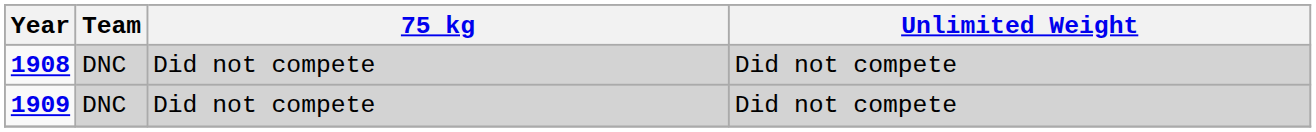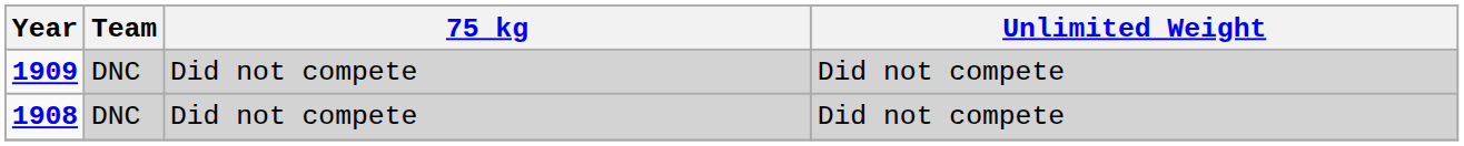 <table class="wikitable sortable" style="font-size: 100%">
 <tr>
 <th>Year</th>
 <th>Team</th>
 <th width=300><a href='#'>75 kg</a></th>
 <th width=300><a href='#'>Unlimited Weight</a></th>
 </tr>
 <tr>
-<td><strong><a href='#'>1908</a></strong></td>
+<td><strong><a href='#'>1909</a></strong></td>
 <td bgcolor="lightgray">DNC</td>
 <td bgcolor="lightgray">Did not compete</td>
 <td bgcolor="lightgray">Did not compete</td>
 </tr>
 <tr>
-<td><strong><a href='#'>1909</a></strong></td>
+<td><strong><a href='#'>1908</a></strong></td>
 <td bgcolor="lightgray">DNC</td>
 <td bgcolor="lightgray">Did not compete</td>
 <td bgcolor="lightgray">Did not compete</td>
 </tr>
 <tr>
 </tr>
 </table>
